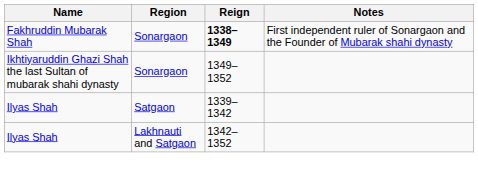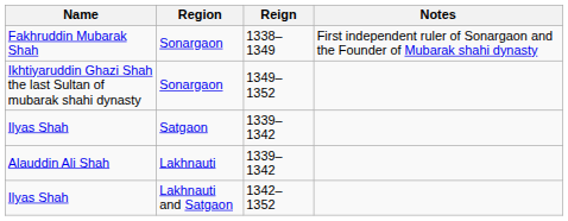 <table class="wikitable">
 <tr>
 <th width="180">Name</th>
 <th width="100">Region</th>
 <th width="80">Reign</th>
 <th width="300">Notes</th>
 </tr>
 <tr>
 <td><a href='#'>Fakhruddin Mubarak Shah</a></td>
 <td><a href='#'>Sonargaon</a></td>
-<td><strong>1338–1349</strong></td>
+<td>1338–1349</td>
 <td>First independent ruler of Sonargaon and the Founder of <a href='#'>Mubarak shahi dynasty</a></td>
 </tr>
 <tr>
 <td><a href='#'>Ikhtiyaruddin Ghazi Shah</a> the last Sultan of mubarak shahi dynasty</td>
 <td><a href='#'>Sonargaon</a></td>
 <td>1349–1352</td>
 <td></td>
 </tr>
 <tr>
 <td><a href='#'>Ilyas Shah</a></td>
 <td><a href='#'>Satgaon</a></td>
 <td>1339–1342</td>
 <td></td>
 </tr>
 <tr>
+<td><a href='#'>Alauddin Ali Shah</a></td>
+<td><a href='#'>Lakhnauti</a></td>
+<td>1339–1342</td>
+<td></td>
+</tr>
+<tr>
 <td><a href='#'>Ilyas Shah</a></td>
 <td><a href='#'>Lakhnauti</a> and <a href='#'>Satgaon</a></td>
 <td>1342–1352</td>
 <td></td>
 </tr>
 </table>
